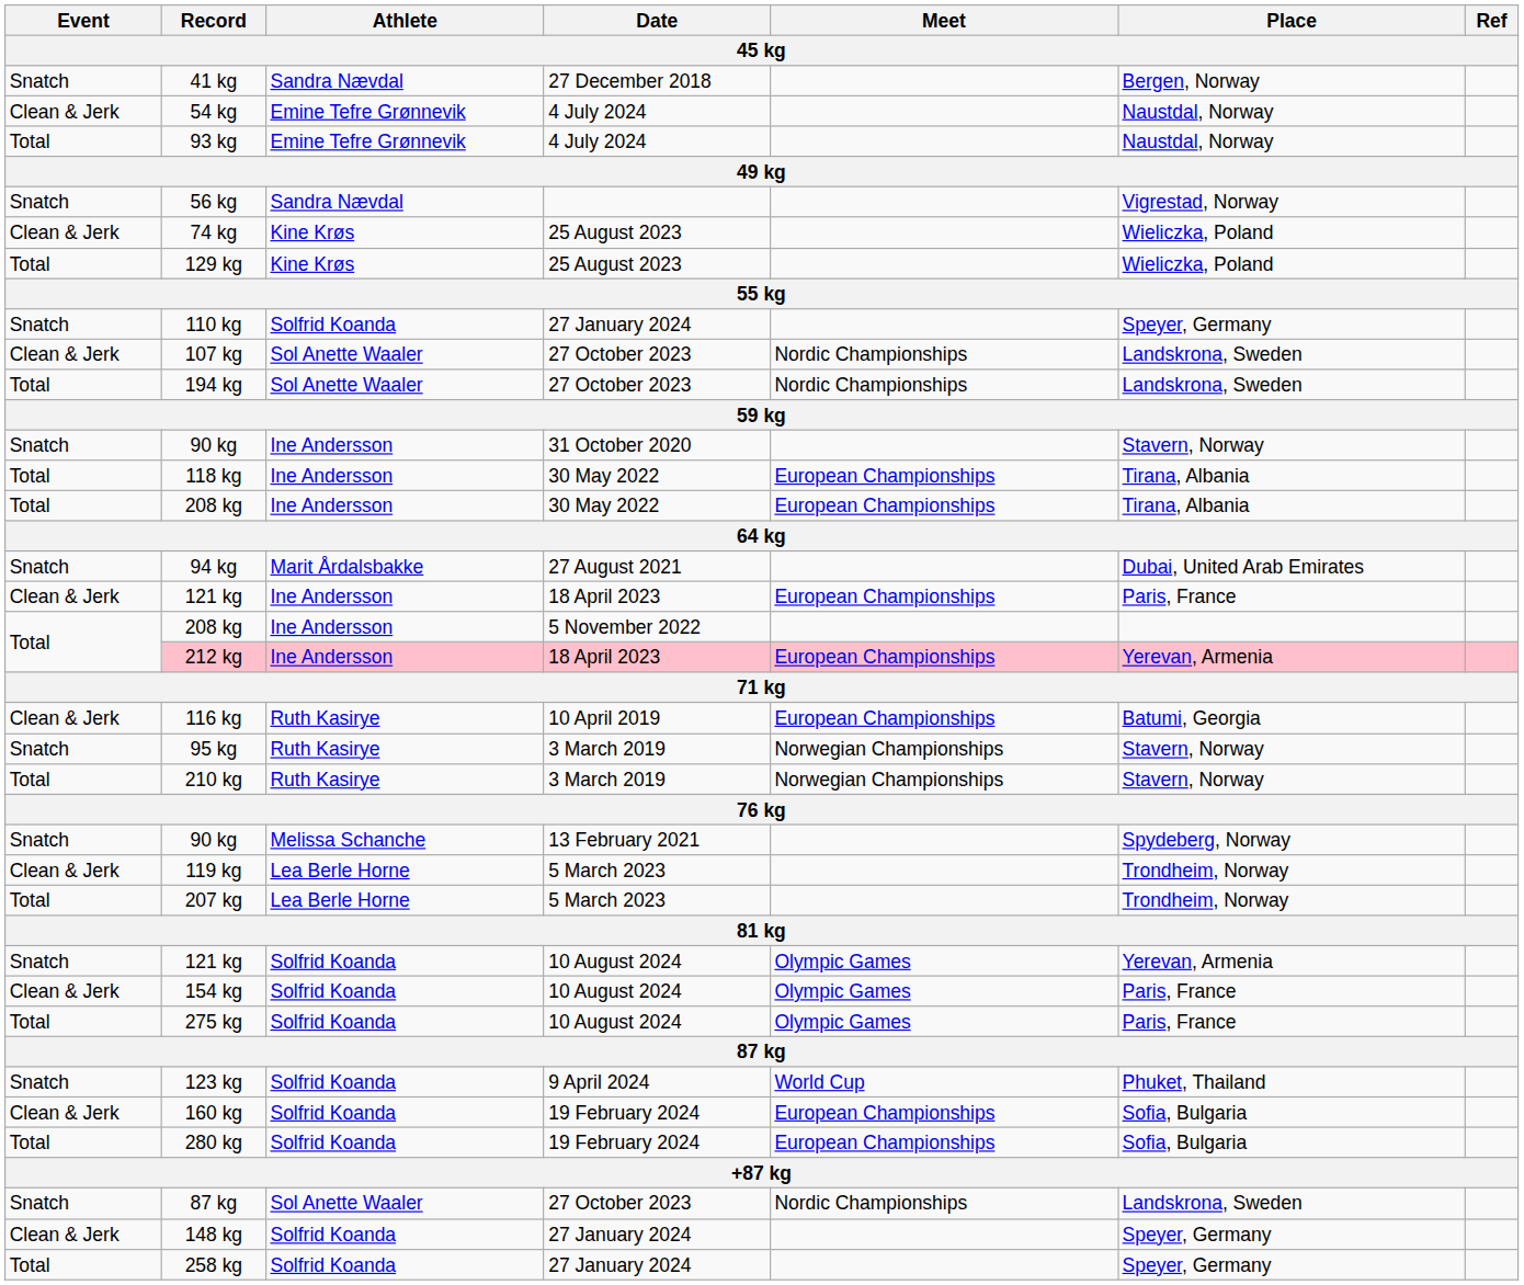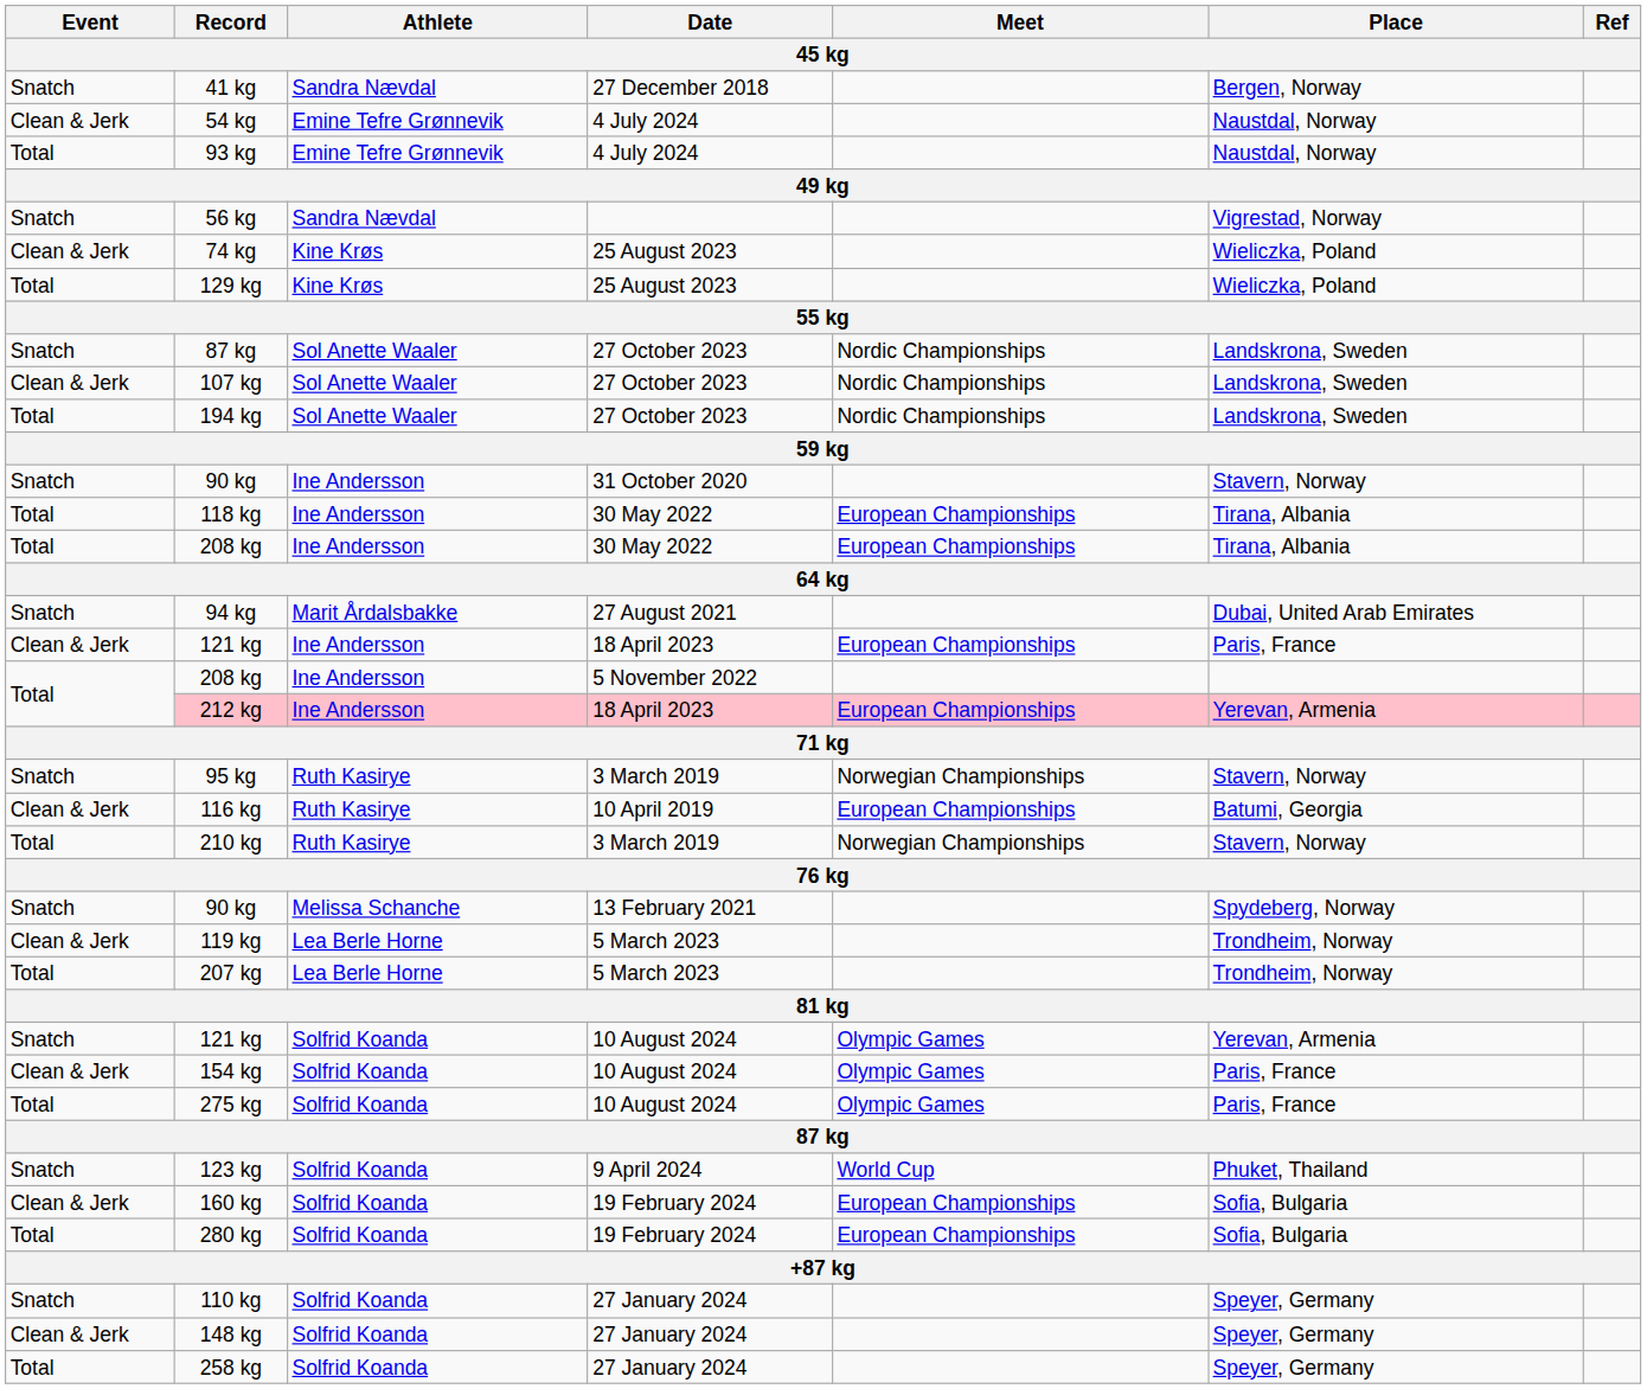 <table class="wikitable" style="font-size:95%; width: 95%;">
 <tr>
 <th width=9%>Event</th>
 <th width=6%>Record</th>
 <th width=16%>Athlete</th>
 <th width=13%>Date</th>
 <th width=20%>Meet</th>
 <th width=20%>Place</th>
 <th width=3%>Ref</th>
 </tr>
 <tr bgcolor="#DDDDDD">
 <th colspan="7">45 kg</th>
 </tr>
 <tr>
 <td>Snatch</td>
 <td align="center">41 kg</td>
 <td><a href='#'>Sandra Nævdal</a></td>
 <td>27 December 2018</td>
 <td></td>
 <td><a href='#'>Bergen</a>, Norway</td>
 <td></td>
 </tr>
 <tr>
 <td>Clean & Jerk</td>
 <td align="center">54 kg</td>
 <td><a href='#'>Emine Tefre Grønnevik</a></td>
 <td>4 July 2024</td>
 <td></td>
 <td><a href='#'>Naustdal</a>, Norway</td>
 <td></td>
 </tr>
 <tr>
 <td>Total</td>
 <td align="center">93 kg</td>
 <td><a href='#'>Emine Tefre Grønnevik</a></td>
 <td>4 July 2024</td>
 <td></td>
 <td><a href='#'>Naustdal</a>, Norway</td>
 <td></td>
 </tr>
 <tr bgcolor="#DDDDDD">
 <th colspan="7">49 kg</th>
 </tr>
 <tr>
 <td>Snatch</td>
 <td align="center">56 kg</td>
 <td><a href='#'>Sandra Nævdal</a></td>
 <td></td>
 <td></td>
 <td><a href='#'>Vigrestad</a>, Norway</td>
 <td></td>
 </tr>
 <tr>
 <td>Clean & Jerk</td>
 <td align="center">74 kg</td>
 <td><a href='#'>Kine Krøs</a></td>
 <td>25 August 2023</td>
 <td></td>
 <td><a href='#'>Wieliczka</a>, Poland</td>
 <td></td>
 </tr>
 <tr>
 <td>Total</td>
 <td align="center">129 kg</td>
 <td><a href='#'>Kine Krøs</a></td>
 <td>25 August 2023</td>
 <td></td>
 <td><a href='#'>Wieliczka</a>, Poland</td>
 <td></td>
 </tr>
 <tr bgcolor="#DDDDDD">
 <th colspan="7">55 kg</th>
 </tr>
 <tr>
 <td>Snatch</td>
-<td align="center">110 kg</td>
-<td><a href='#'>Solfrid Koanda</a></td>
-<td>27 January 2024</td>
-<td></td>
-<td><a href='#'>Speyer</a>, Germany</td>
+<td align="center">87 kg</td>
+<td><a href='#'>Sol Anette Waaler</a></td>
+<td>27 October 2023</td>
+<td>Nordic Championships</td>
+<td><a href='#'>Landskrona</a>, Sweden</td>
 <td></td>
 </tr>
 <tr>
 <td>Clean & Jerk</td>
 <td align="center">107 kg</td>
 <td><a href='#'>Sol Anette Waaler</a></td>
 <td>27 October 2023</td>
 <td>Nordic Championships</td>
 <td><a href='#'>Landskrona</a>, Sweden</td>
 <td></td>
 </tr>
 <tr>
 <td>Total</td>
 <td align="center">194 kg</td>
 <td><a href='#'>Sol Anette Waaler</a></td>
 <td>27 October 2023</td>
 <td>Nordic Championships</td>
 <td><a href='#'>Landskrona</a>, Sweden</td>
 <td></td>
 </tr>
 <tr bgcolor="#DDDDDD">
 <th colspan="7">59 kg</th>
 </tr>
 <tr>
 <td>Snatch</td>
 <td align="center">90 kg</td>
 <td><a href='#'>Ine Andersson</a></td>
 <td>31 October 2020</td>
 <td></td>
 <td><a href='#'>Stavern</a>, Norway</td>
 <td></td>
 </tr>
 <tr>
 <td>Total</td>
 <td align="center">118 kg</td>
 <td><a href='#'>Ine Andersson</a></td>
 <td>30 May 2022</td>
 <td><a href='#'>European Championships</a></td>
 <td><a href='#'>Tirana</a>, Albania</td>
 <td></td>
 </tr>
 <tr>
 <td>Total</td>
 <td align="center">208 kg</td>
 <td><a href='#'>Ine Andersson</a></td>
 <td>30 May 2022</td>
 <td><a href='#'>European Championships</a></td>
 <td><a href='#'>Tirana</a>, Albania</td>
 <td></td>
 </tr>
 <tr bgcolor="#DDDDDD">
 <th colspan="7">64 kg</th>
 </tr>
 <tr>
 <td>Snatch</td>
 <td align="center">94 kg</td>
 <td><a href='#'>Marit Årdalsbakke</a></td>
 <td>27 August 2021</td>
 <td></td>
 <td><a href='#'>Dubai</a>, United Arab Emirates</td>
 <td></td>
 </tr>
 <tr>
 <td>Clean & Jerk</td>
 <td align="center">121 kg</td>
 <td><a href='#'>Ine Andersson</a></td>
 <td>18 April 2023</td>
 <td><a href='#'>European Championships</a></td>
 <td><a href='#'>Paris</a>, France</td>
 <td></td>
 </tr>
 <tr>
 <td rowspan="2">Total</td>
 <td align="center">208 kg</td>
 <td><a href='#'>Ine Andersson</a></td>
 <td>5 November 2022</td>
 <td></td>
 <td></td>
 <td></td>
 </tr>
 <tr bgcolor=pink>
 <td align="center">212 kg</td>
 <td><a href='#'>Ine Andersson</a></td>
 <td>18 April 2023</td>
 <td><a href='#'>European Championships</a></td>
 <td><a href='#'>Yerevan</a>, Armenia</td>
 <td></td>
 </tr>
 <tr bgcolor="#DDDDDD">
 <th colspan="7">71 kg</th>
 </tr>
 <tr>
+<td>Snatch</td>
+<td align="center">95 kg</td>
+<td><a href='#'>Ruth Kasirye</a></td>
+<td>3 March 2019</td>
+<td>Norwegian Championships</td>
+<td><a href='#'>Stavern</a>, Norway</td>
+<td></td>
+</tr>
+<tr>
 <td>Clean & Jerk</td>
 <td align="center">116 kg</td>
 <td><a href='#'>Ruth Kasirye</a></td>
 <td>10 April 2019</td>
 <td><a href='#'>European Championships</a></td>
 <td><a href='#'>Batumi</a>, Georgia</td>
-<td></td>
-</tr>
-<tr>
-<td>Snatch</td>
-<td align="center">95 kg</td>
-<td><a href='#'>Ruth Kasirye</a></td>
-<td>3 March 2019</td>
-<td>Norwegian Championships</td>
-<td><a href='#'>Stavern</a>, Norway</td>
 <td></td>
 </tr>
 <tr>
 <td>Total</td>
 <td align="center">210 kg</td>
 <td><a href='#'>Ruth Kasirye</a></td>
 <td>3 March 2019</td>
 <td>Norwegian Championships</td>
 <td><a href='#'>Stavern</a>, Norway</td>
 <td></td>
 </tr>
 <tr bgcolor="#DDDDDD">
 <th colspan="7">76 kg</th>
 </tr>
 <tr>
 <td>Snatch</td>
 <td align="center">90 kg</td>
 <td><a href='#'>Melissa Schanche</a></td>
 <td>13 February 2021</td>
 <td></td>
 <td><a href='#'>Spydeberg</a>, Norway</td>
 <td></td>
 </tr>
 <tr>
 <td>Clean & Jerk</td>
 <td align="center">119 kg</td>
 <td><a href='#'>Lea Berle Horne</a></td>
 <td>5 March 2023</td>
 <td></td>
 <td><a href='#'>Trondheim</a>, Norway</td>
 <td></td>
 </tr>
 <tr>
 <td>Total</td>
 <td align="center">207 kg</td>
 <td><a href='#'>Lea Berle Horne</a></td>
 <td>5 March 2023</td>
 <td></td>
 <td><a href='#'>Trondheim</a>, Norway</td>
 <td></td>
 </tr>
 <tr bgcolor="#DDDDDD">
 <th colspan="7">81 kg</th>
 </tr>
 <tr>
 <td>Snatch</td>
 <td align="center">121 kg</td>
 <td><a href='#'>Solfrid Koanda</a></td>
 <td>10 August 2024</td>
 <td><a href='#'>Olympic Games</a></td>
 <td><a href='#'>Yerevan</a>, Armenia</td>
 <td></td>
 </tr>
 <tr>
 <td>Clean & Jerk</td>
 <td align="center">154 kg</td>
 <td><a href='#'>Solfrid Koanda</a></td>
 <td>10 August 2024</td>
 <td><a href='#'>Olympic Games</a></td>
 <td><a href='#'>Paris</a>, France</td>
 <td></td>
 </tr>
 <tr>
 <td>Total</td>
 <td align="center">275 kg</td>
 <td><a href='#'>Solfrid Koanda</a></td>
 <td>10 August 2024</td>
 <td><a href='#'>Olympic Games</a></td>
 <td><a href='#'>Paris</a>, France</td>
 <td></td>
 </tr>
 <tr bgcolor="#DDDDDD">
 <th colspan="7">87 kg</th>
 </tr>
 <tr>
 <td>Snatch</td>
 <td align="center">123 kg</td>
 <td><a href='#'>Solfrid Koanda</a></td>
 <td>9 April 2024</td>
 <td><a href='#'>World Cup</a></td>
 <td><a href='#'>Phuket</a>, Thailand</td>
 <td></td>
 </tr>
 <tr>
 <td>Clean & Jerk</td>
 <td align="center">160 kg</td>
 <td><a href='#'>Solfrid Koanda</a></td>
 <td>19 February 2024</td>
 <td><a href='#'>European Championships</a></td>
 <td><a href='#'>Sofia</a>, Bulgaria</td>
 <td></td>
 </tr>
 <tr>
 <td>Total</td>
 <td align="center">280 kg</td>
 <td><a href='#'>Solfrid Koanda</a></td>
 <td>19 February 2024</td>
 <td><a href='#'>European Championships</a></td>
 <td><a href='#'>Sofia</a>, Bulgaria</td>
 <td></td>
 </tr>
 <tr bgcolor="#DDDDDD">
 <th colspan="7">+87 kg</th>
 </tr>
 <tr>
 <td>Snatch</td>
-<td align="center">87 kg</td>
-<td><a href='#'>Sol Anette Waaler</a></td>
-<td>27 October 2023</td>
-<td>Nordic Championships</td>
-<td><a href='#'>Landskrona</a>, Sweden</td>
+<td align="center">110 kg</td>
+<td><a href='#'>Solfrid Koanda</a></td>
+<td>27 January 2024</td>
+<td></td>
+<td><a href='#'>Speyer</a>, Germany</td>
 <td></td>
 </tr>
 <tr>
 <td>Clean & Jerk</td>
 <td align="center">148 kg</td>
 <td><a href='#'>Solfrid Koanda</a></td>
 <td>27 January 2024</td>
 <td></td>
 <td><a href='#'>Speyer</a>, Germany</td>
 <td></td>
 </tr>
 <tr>
 <td>Total</td>
 <td align="center">258 kg</td>
 <td><a href='#'>Solfrid Koanda</a></td>
 <td>27 January 2024</td>
 <td></td>
 <td><a href='#'>Speyer</a>, Germany</td>
 <td></td>
 </tr>
 </table>
